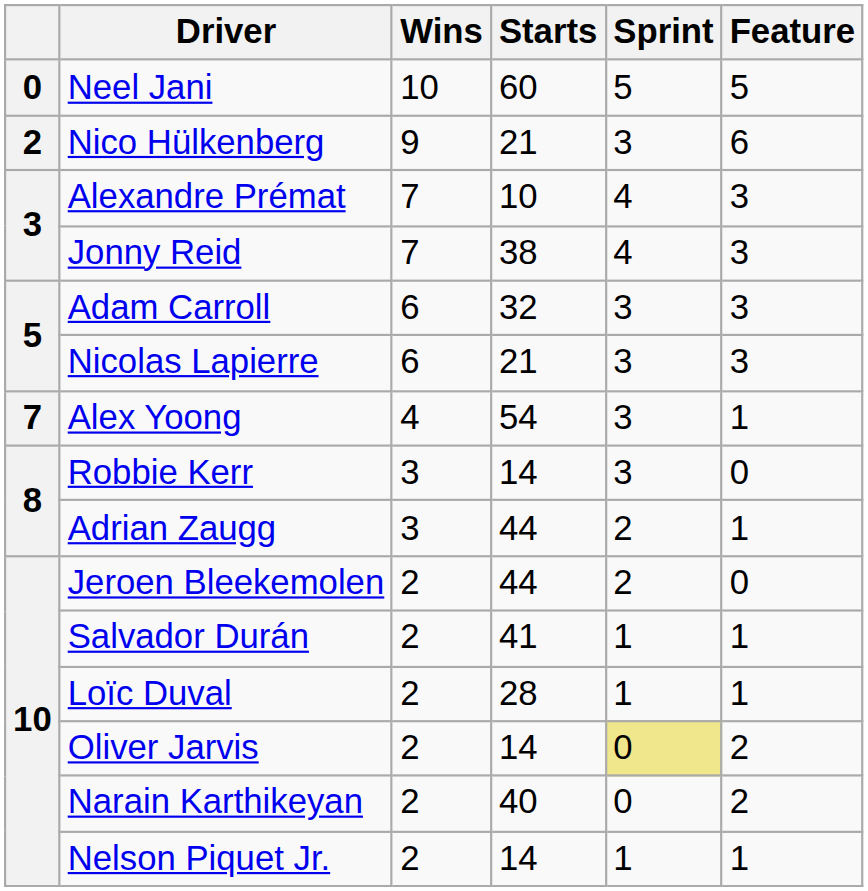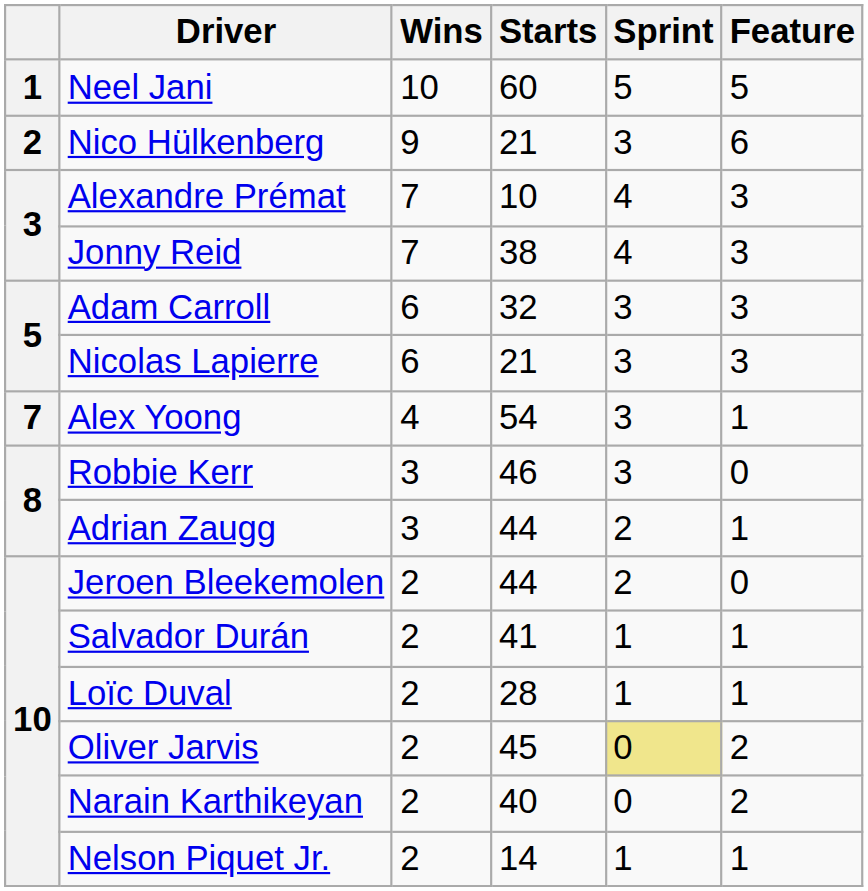 <table class="wikitable">
 <tr>
 <th></th>
 <th>Driver</th>
 <th>Wins</th>
 <th>Starts</th>
 <th>Sprint</th>
 <th>Feature</th>
 </tr>
 <tr>
-<th>0</th>
+<th>1</th>
 <td> <a href='#'>Neel Jani</a></td>
 <td>10</td>
 <td>60</td>
 <td>5</td>
 <td>5</td>
 </tr>
 <tr>
 <th>2</th>
 <td> <a href='#'>Nico Hülkenberg</a></td>
 <td>9</td>
 <td>21</td>
 <td>3</td>
 <td>6</td>
 </tr>
 <tr>
 <th rowspan=2>3</th>
 <td> <a href='#'>Alexandre Prémat</a></td>
 <td>7</td>
 <td>10</td>
 <td>4</td>
 <td>3</td>
 </tr>
 <tr>
 <td> <a href='#'>Jonny Reid</a></td>
 <td>7</td>
 <td>38</td>
 <td>4</td>
 <td>3</td>
 </tr>
 <tr>
 <th rowspan=2>5</th>
 <td> <a href='#'>Adam Carroll</a></td>
 <td>6</td>
 <td>32</td>
 <td>3</td>
 <td>3</td>
 </tr>
 <tr>
 <td> <a href='#'>Nicolas Lapierre</a></td>
 <td>6</td>
 <td>21</td>
 <td>3</td>
 <td>3</td>
 </tr>
 <tr>
 <th>7</th>
 <td> <a href='#'>Alex Yoong</a></td>
 <td>4</td>
 <td>54</td>
 <td>3</td>
 <td>1</td>
 </tr>
 <tr>
 <th rowspan=2>8</th>
 <td> <a href='#'>Robbie Kerr</a></td>
 <td>3</td>
-<td>14</td>
+<td>46</td>
 <td>3</td>
 <td>0</td>
 </tr>
 <tr>
 <td> <a href='#'>Adrian Zaugg</a></td>
 <td>3</td>
 <td>44</td>
 <td>2</td>
 <td>1</td>
 </tr>
 <tr>
 <th rowspan=6>10</th>
 <td> <a href='#'>Jeroen Bleekemolen</a></td>
 <td>2</td>
 <td>44</td>
 <td>2</td>
 <td>0</td>
 </tr>
 <tr>
 <td> <a href='#'>Salvador Durán</a></td>
 <td>2</td>
 <td>41</td>
 <td>1</td>
 <td>1</td>
 </tr>
 <tr>
 <td> <a href='#'>Loïc Duval</a></td>
 <td>2</td>
 <td>28</td>
 <td>1</td>
 <td>1</td>
 </tr>
 <tr>
 <td> <a href='#'>Oliver Jarvis</a></td>
 <td>2</td>
-<td>14</td>
+<td>45</td>
 <td style="background: khaki;">0</td>
 <td>2</td>
 </tr>
 <tr>
 <td> <a href='#'>Narain Karthikeyan</a></td>
 <td>2</td>
 <td>40</td>
 <td>0</td>
 <td>2</td>
 </tr>
 <tr>
 <td> <a href='#'>Nelson Piquet Jr.</a></td>
 <td>2</td>
 <td>14</td>
 <td>1</td>
 <td>1</td>
 </tr>
 </table>
